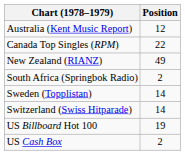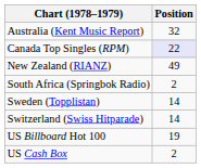 <table class="wikitable sortable">
 <tr>
 <th>Chart (1978–1979)</th>
 <th>Position</th>
 </tr>
 <tr>
 <td>Australia (<a href='#'>Kent Music Report</a>)</td>
-<td style="text-align:center">12</td>
+<td style="text-align:center">32</td>
 </tr>
 <tr>
 <td>Canada Top Singles (<em>RPM</em>)</td>
-<td style="text-align:center">22</td>
+<td style="background: lavender; text-align:center">22</td>
 </tr>
 <tr>
 <td>New Zealand (<a href='#'>RIANZ</a>)</td>
 <td style="text-align:center">49</td>
 </tr>
 <tr>
 <td>South Africa (Springbok Radio)</td>
 <td style="text-align:center">2</td>
 </tr>
 <tr>
 <td>Sweden (<a href='#'>Topplistan</a>)</td>
 <td style="text-align:center">14</td>
 </tr>
 <tr>
 <td>Switzerland (<a href='#'>Swiss Hitparade</a>)</td>
 <td style="text-align:center">14</td>
 </tr>
 <tr>
 <td>US <em>Billboard</em> Hot 100</td>
 <td style="text-align:center;">19</td>
 </tr>
 <tr>
 <td>US <em><a href='#'>Cash Box</a></em></td>
 <td style="text-align:center">2</td>
 </tr>
 </table>
